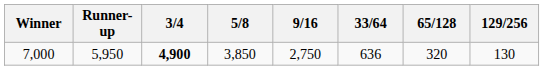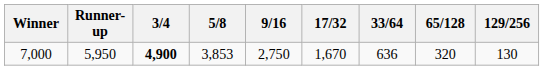 <table class="wikitable" style="text-align:center">
 <tr>
 <th width="75">Winner</th>
 <th width="75">Runner-up</th>
 <th width="75">3/4</th>
 <th width="75">5/8</th>
 <th width="75">9/16</th>
+<th width="75">17/32</th>
 <th width="75">33/64</th>
 <th width="75">65/128</th>
 <th width="75">129/256</th>
 </tr>
 <tr>
 <td>7,000</td>
 <td>5,950</td>
 <td><strong>4,900</strong></td>
-<td>3,850</td>
+<td>3,853</td>
 <td>2,750</td>
+<td>1,670</td>
 <td>636</td>
 <td>320</td>
 <td>130</td>
 </tr>
 </table>
